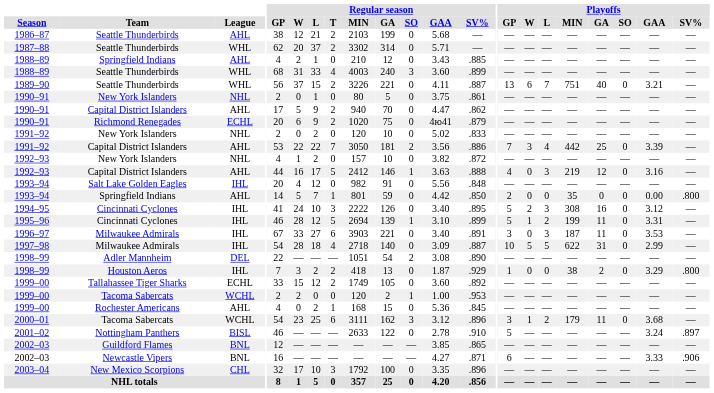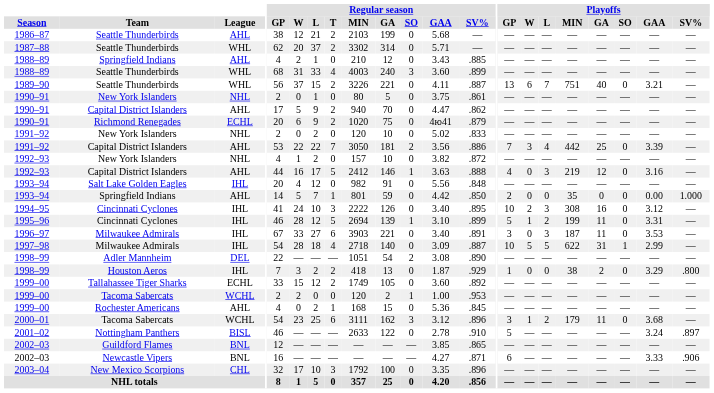 <table border="0" cellpadding="1" cellspacing="0" style="width:90%; text-align:center;">
 <tr bgcolor="#e0e0e0">
 <th colspan="3" bgcolor="#ffffff"></th>
 <th rowspan="99" bgcolor="#ffffff"></th>
 <th colspan="9" bgcolor="#e0e0e0"><a href='#'>Regular season</a></th>
 <th rowspan="99" bgcolor="#ffffff"></th>
 <th colspan="8" bgcolor="#e0e0e0"><a href='#'>Playoffs</a></th>
 </tr>
 <tr bgcolor="#e0e0e0">
 <th><a href='#'>Season</a></th>
 <th>Team</th>
 <th>League</th>
 <th>GP</th>
 <th>W</th>
 <th>L</th>
 <th>T</th>
 <th>MIN</th>
 <th>GA</th>
 <th><a href='#'>SO</a></th>
 <th><a href='#'>GAA</a></th>
 <th><a href='#'>SV%</a></th>
 <th>GP</th>
 <th>W</th>
 <th>L</th>
 <th>MIN</th>
 <th>GA</th>
 <th>SO</th>
 <th>GAA</th>
 <th>SV%</th>
 </tr>
 <tr>
 <td><a href='#'>1986–87</a></td>
 <td><a href='#'>Seattle Thunderbirds</a></td>
 <td><a href='#'>AHL</a></td>
 <td>38</td>
 <td>12</td>
 <td>21</td>
 <td>2</td>
 <td>2103</td>
 <td>199</td>
 <td>0</td>
 <td>5.68</td>
 <td>—</td>
 <td>—</td>
 <td>—</td>
 <td>—</td>
 <td>—</td>
 <td>—</td>
 <td>—</td>
 <td>—</td>
 <td>—</td>
 </tr>
 <tr bgcolor="#f0f0f0">
 <td><a href='#'>1987–88</a></td>
 <td>Seattle Thunderbirds</td>
 <td>WHL</td>
 <td>62</td>
 <td>20</td>
 <td>37</td>
 <td>2</td>
 <td>3302</td>
 <td>314</td>
 <td>0</td>
 <td>5.71</td>
 <td>—</td>
 <td>—</td>
 <td>—</td>
 <td>—</td>
 <td>—</td>
 <td>—</td>
 <td>—</td>
 <td>—</td>
 <td>—</td>
 </tr>
 <tr>
 <td><a href='#'>1988–89</a></td>
 <td><a href='#'>Springfield Indians</a></td>
 <td><a href='#'>AHL</a></td>
 <td>4</td>
 <td>2</td>
 <td>1</td>
 <td>0</td>
 <td>210</td>
 <td>12</td>
 <td>0</td>
 <td>3.43</td>
 <td>.885</td>
 <td>—</td>
 <td>—</td>
 <td>—</td>
 <td>—</td>
 <td>—</td>
 <td>—</td>
 <td>—</td>
 <td>—</td>
 </tr>
 <tr bgcolor="#f0f0f0">
 <td><a href='#'>1988–89</a></td>
 <td>Seattle Thunderbirds</td>
 <td>WHL</td>
 <td>68</td>
 <td>31</td>
 <td>33</td>
 <td>4</td>
 <td>4003</td>
 <td>240</td>
 <td>3</td>
 <td>3.60</td>
 <td>.899</td>
 <td>—</td>
 <td>—</td>
 <td>—</td>
 <td>—</td>
 <td>—</td>
 <td>—</td>
 <td>—</td>
 <td>—</td>
 </tr>
 <tr>
 <td><a href='#'>1989–90</a></td>
 <td>Seattle Thunderbirds</td>
 <td>WHL</td>
 <td>56</td>
 <td>37</td>
 <td>15</td>
 <td>2</td>
 <td>3226</td>
 <td>221</td>
 <td>0</td>
 <td>4.11</td>
 <td>.887</td>
 <td>13</td>
 <td>6</td>
 <td>7</td>
 <td>751</td>
 <td>40</td>
 <td>0</td>
 <td>3.21</td>
 <td>—</td>
 </tr>
 <tr bgcolor="#f0f0f0">
 <td><a href='#'>1990–91</a></td>
 <td><a href='#'>New York Islanders</a></td>
 <td><a href='#'>NHL</a></td>
 <td>2</td>
 <td>0</td>
 <td>1</td>
 <td>0</td>
 <td>80</td>
 <td>5</td>
 <td>0</td>
 <td>3.75</td>
 <td>.861</td>
 <td>—</td>
 <td>—</td>
 <td>—</td>
 <td>—</td>
 <td>—</td>
 <td>—</td>
 <td>—</td>
 <td>—</td>
 </tr>
 <tr>
 <td><a href='#'>1990–91</a></td>
 <td><a href='#'>Capital District Islanders</a></td>
 <td>AHL</td>
 <td>17</td>
 <td>5</td>
 <td>9</td>
 <td>2</td>
 <td>940</td>
 <td>70</td>
 <td>0</td>
 <td>4.47</td>
 <td>.862</td>
 <td>—</td>
 <td>—</td>
 <td>—</td>
 <td>—</td>
 <td>—</td>
 <td>—</td>
 <td>—</td>
 <td>—</td>
 </tr>
 <tr bgcolor="#f0f0f0">
 <td><a href='#'>1990–91</a></td>
 <td><a href='#'>Richmond Renegades</a></td>
 <td><a href='#'>ECHL</a></td>
 <td>20</td>
 <td>6</td>
 <td>9</td>
 <td>2</td>
 <td>1020</td>
 <td>75</td>
 <td>0</td>
 <td>4ю41</td>
 <td>.879</td>
 <td>—</td>
 <td>—</td>
 <td>—</td>
 <td>—</td>
 <td>—</td>
 <td>—</td>
 <td>—</td>
 <td>—</td>
 </tr>
 <tr>
 <td><a href='#'>1991–92</a></td>
 <td>New York Islanders</td>
 <td>NHL</td>
 <td>2</td>
 <td>0</td>
 <td>2</td>
 <td>0</td>
 <td>120</td>
 <td>10</td>
 <td>0</td>
 <td>5.02</td>
 <td>.833</td>
 <td>—</td>
 <td>—</td>
 <td>—</td>
 <td>—</td>
 <td>—</td>
 <td>—</td>
 <td>—</td>
 <td>—</td>
 </tr>
 <tr bgcolor="#f0f0f0">
 <td><a href='#'>1991–92</a></td>
 <td>Capital District Islanders</td>
 <td>AHL</td>
 <td>53</td>
 <td>22</td>
 <td>22</td>
 <td>7</td>
 <td>3050</td>
 <td>181</td>
 <td>2</td>
 <td>3.56</td>
 <td>.886</td>
 <td>7</td>
 <td>3</td>
 <td>4</td>
 <td>442</td>
 <td>25</td>
 <td>0</td>
 <td>3.39</td>
 <td>—</td>
 </tr>
 <tr>
 <td><a href='#'>1992–93</a></td>
 <td>New York Islanders</td>
 <td>NHL</td>
 <td>4</td>
 <td>1</td>
 <td>2</td>
 <td>0</td>
 <td>157</td>
 <td>10</td>
 <td>0</td>
 <td>3.82</td>
 <td>.872</td>
 <td>—</td>
 <td>—</td>
 <td>—</td>
 <td>—</td>
 <td>—</td>
 <td>—</td>
 <td>—</td>
 <td>—</td>
 </tr>
 <tr bgcolor="#f0f0f0">
 <td><a href='#'>1992–93</a></td>
 <td>Capital District Islanders</td>
 <td>AHL</td>
 <td>44</td>
 <td>16</td>
 <td>17</td>
 <td>5</td>
 <td>2412</td>
 <td>146</td>
 <td>1</td>
 <td>3.63</td>
 <td>.888</td>
 <td>4</td>
 <td>0</td>
 <td>3</td>
 <td>219</td>
 <td>12</td>
 <td>0</td>
 <td>3.16</td>
 <td>—</td>
 </tr>
 <tr>
 <td><a href='#'>1993–94</a></td>
 <td><a href='#'>Salt Lake Golden Eagles</a></td>
 <td><a href='#'>IHL</a></td>
 <td>20</td>
 <td>4</td>
 <td>12</td>
 <td>0</td>
 <td>982</td>
 <td>91</td>
 <td>0</td>
 <td>5.56</td>
 <td>.848</td>
 <td>—</td>
 <td>—</td>
 <td>—</td>
 <td>—</td>
 <td>—</td>
 <td>—</td>
 <td>—</td>
 <td>—</td>
 </tr>
 <tr bgcolor="#f0f0f0">
 <td><a href='#'>1993–94</a></td>
 <td>Springfield Indians</td>
 <td>AHL</td>
 <td>14</td>
 <td>5</td>
 <td>7</td>
 <td>1</td>
 <td>801</td>
 <td>59</td>
 <td>0</td>
 <td>4.42</td>
 <td>.850</td>
 <td>2</td>
 <td>0</td>
 <td>0</td>
 <td>35</td>
 <td>0</td>
 <td>0</td>
 <td>0.00</td>
-<td>.800</td>
+<td>1.000</td>
 </tr>
 <tr>
 <td><a href='#'>1994–95</a></td>
 <td><a href='#'>Cincinnati Cyclones</a></td>
 <td>IHL</td>
 <td>41</td>
 <td>24</td>
 <td>10</td>
 <td>3</td>
 <td>2222</td>
 <td>126</td>
 <td>0</td>
 <td>3.40</td>
 <td>.895</td>
-<td>5</td>
+<td>10</td>
 <td>2</td>
 <td>3</td>
 <td>308</td>
 <td>16</td>
 <td>0</td>
 <td>3.12</td>
 <td>—</td>
 </tr>
 <tr bgcolor="#f0f0f0">
 <td><a href='#'>1995–96</a></td>
 <td>Cincinnati Cyclones</td>
 <td>IHL</td>
 <td>46</td>
 <td>28</td>
 <td>12</td>
 <td>5</td>
 <td>2694</td>
 <td>139</td>
 <td>1</td>
 <td>3.10</td>
 <td>.899</td>
 <td>5</td>
 <td>1</td>
 <td>2</td>
 <td>199</td>
 <td>11</td>
 <td>0</td>
 <td>3.31</td>
 <td>—</td>
 </tr>
 <tr>
 <td><a href='#'>1996–97</a></td>
 <td><a href='#'>Milwaukee Admirals</a></td>
 <td>IHL</td>
 <td>67</td>
 <td>33</td>
 <td>27</td>
 <td>6</td>
 <td>3903</td>
 <td>221</td>
 <td>0</td>
 <td>3.40</td>
 <td>.891</td>
 <td>3</td>
 <td>0</td>
 <td>3</td>
 <td>187</td>
 <td>11</td>
 <td>0</td>
 <td>3.53</td>
 <td>—</td>
 </tr>
 <tr bgcolor="#f0f0f0">
 <td><a href='#'>1997–98</a></td>
 <td>Milwaukee Admirals</td>
 <td>IHL</td>
 <td>54</td>
 <td>28</td>
 <td>18</td>
 <td>4</td>
 <td>2718</td>
 <td>140</td>
 <td>0</td>
 <td>3.09</td>
 <td>.887</td>
 <td>10</td>
 <td>5</td>
 <td>5</td>
 <td>622</td>
 <td>31</td>
-<td>0</td>
+<td>1</td>
 <td>2.99</td>
 <td>—</td>
 </tr>
 <tr>
 <td><a href='#'>1998–99</a></td>
 <td><a href='#'>Adler Mannheim</a></td>
 <td><a href='#'>DEL</a></td>
 <td>22</td>
 <td>—</td>
 <td>—</td>
 <td>—</td>
 <td>1051</td>
 <td>54</td>
 <td>2</td>
 <td>3.08</td>
 <td>.890</td>
 <td>—</td>
 <td>—</td>
 <td>—</td>
 <td>—</td>
 <td>—</td>
 <td>—</td>
 <td>—</td>
 <td>—</td>
 </tr>
 <tr bgcolor="#f0f0f0">
 <td><a href='#'>1998–99</a></td>
 <td><a href='#'>Houston Aeros</a></td>
 <td>IHL</td>
 <td>7</td>
 <td>3</td>
 <td>2</td>
 <td>2</td>
 <td>418</td>
 <td>13</td>
 <td>0</td>
 <td>1.87</td>
 <td>.929</td>
 <td>1</td>
 <td>0</td>
 <td>0</td>
 <td>38</td>
 <td>2</td>
 <td>0</td>
 <td>3.29</td>
 <td>.800</td>
 </tr>
 <tr>
 <td><a href='#'>1999–00</a></td>
 <td><a href='#'>Tallahassee Tiger Sharks</a></td>
 <td>ECHL</td>
 <td>33</td>
 <td>15</td>
 <td>12</td>
 <td>2</td>
 <td>1749</td>
 <td>105</td>
 <td>0</td>
 <td>3.60</td>
 <td>.892</td>
 <td>—</td>
 <td>—</td>
 <td>—</td>
 <td>—</td>
 <td>—</td>
 <td>—</td>
 <td>—</td>
 <td>—</td>
 </tr>
 <tr bgcolor="#f0f0f0">
 <td><a href='#'>1999–00</a></td>
 <td><a href='#'>Tacoma Sabercats</a></td>
 <td><a href='#'>WCHL</a></td>
 <td>2</td>
 <td>2</td>
 <td>0</td>
 <td>0</td>
 <td>120</td>
 <td>2</td>
 <td>1</td>
 <td>1.00</td>
 <td>.953</td>
 <td>—</td>
 <td>—</td>
 <td>—</td>
 <td>—</td>
 <td>—</td>
 <td>—</td>
 <td>—</td>
 <td>—</td>
 </tr>
 <tr>
 <td><a href='#'>1999–00</a></td>
 <td><a href='#'>Rochester Americans</a></td>
 <td>AHL</td>
 <td>4</td>
 <td>0</td>
 <td>2</td>
 <td>1</td>
 <td>168</td>
 <td>15</td>
 <td>0</td>
 <td>5.36</td>
 <td>.845</td>
 <td>—</td>
 <td>—</td>
 <td>—</td>
 <td>—</td>
 <td>—</td>
 <td>—</td>
 <td>—</td>
 <td>—</td>
 </tr>
 <tr bgcolor="#f0f0f0">
 <td><a href='#'>2000–01</a></td>
 <td>Tacoma Sabercats</td>
 <td>WCHL</td>
 <td>54</td>
 <td>23</td>
 <td>25</td>
 <td>6</td>
 <td>3111</td>
 <td>162</td>
 <td>3</td>
 <td>3.12</td>
 <td>.896</td>
 <td>3</td>
 <td>1</td>
 <td>2</td>
 <td>179</td>
 <td>11</td>
 <td>0</td>
 <td>3.68</td>
 <td>—</td>
 </tr>
 <tr>
 <td><a href='#'>2001–02</a></td>
 <td><a href='#'>Nottingham Panthers</a></td>
 <td><a href='#'>BISL</a></td>
 <td>46</td>
 <td>—</td>
 <td>—</td>
 <td>—</td>
 <td>2633</td>
 <td>122</td>
 <td>0</td>
 <td>2.78</td>
 <td>.910</td>
 <td>5</td>
 <td>—</td>
 <td>—</td>
 <td>—</td>
 <td>—</td>
 <td>—</td>
 <td>3.24</td>
 <td>.897</td>
 </tr>
 <tr bgcolor="#f0f0f0">
 <td><a href='#'>2002–03</a></td>
 <td><a href='#'>Guildford Flames</a></td>
 <td><a href='#'>BNL</a></td>
 <td>12</td>
 <td>—</td>
 <td>—</td>
 <td>—</td>
 <td>—</td>
 <td>—</td>
 <td>—</td>
 <td>3.85</td>
 <td>.865</td>
 <td>—</td>
 <td>—</td>
 <td>—</td>
 <td>—</td>
 <td>—</td>
 <td>—</td>
 <td>—</td>
 <td>—</td>
 </tr>
 <tr>
 <td>2002–03</td>
 <td><a href='#'>Newcastle Vipers</a></td>
 <td>BNL</td>
 <td>16</td>
 <td>—</td>
 <td>—</td>
 <td>—</td>
 <td>—</td>
 <td>—</td>
 <td>—</td>
 <td>4.27</td>
 <td>.871</td>
 <td>6</td>
 <td>—</td>
 <td>—</td>
 <td>—</td>
 <td>—</td>
 <td>—</td>
 <td>3.33</td>
 <td>.906</td>
 </tr>
 <tr bgcolor="#f0f0f0">
 <td><a href='#'>2003–04</a></td>
 <td><a href='#'>New Mexico Scorpions</a></td>
 <td><a href='#'>CHL</a></td>
 <td>32</td>
 <td>17</td>
 <td>10</td>
 <td>3</td>
 <td>1792</td>
 <td>100</td>
 <td>0</td>
 <td>3.35</td>
 <td>.896</td>
 <td>—</td>
 <td>—</td>
 <td>—</td>
 <td>—</td>
 <td>—</td>
 <td>—</td>
 <td>—</td>
 <td>—</td>
 </tr>
 <tr bgcolor="#e0e0e0">
 <th colspan=3>NHL totals</th>
 <th>8</th>
 <th>1</th>
 <th>5</th>
 <th>0</th>
 <th>357</th>
 <th>25</th>
 <th>0</th>
 <th>4.20</th>
 <th>.856</th>
 <th>—</th>
 <th>—</th>
 <th>—</th>
 <th>—</th>
 <th>—</th>
 <th>—</th>
 <th>—</th>
 <th>—</th>
 </tr>
 </table>
